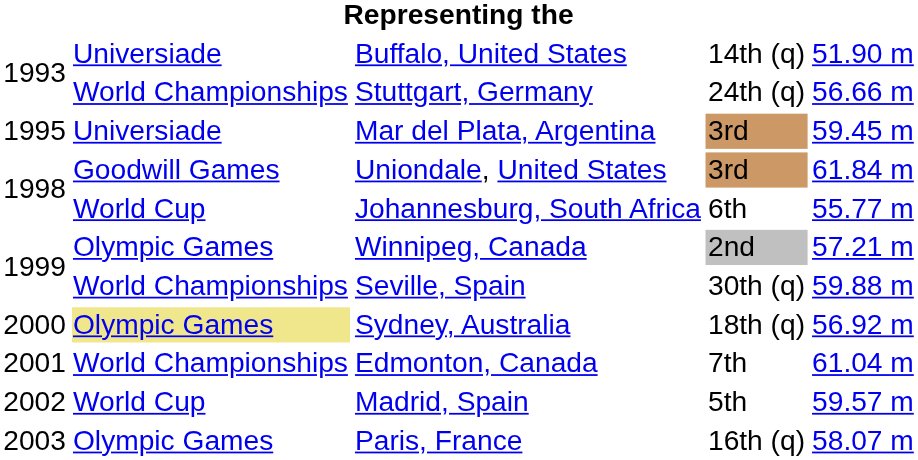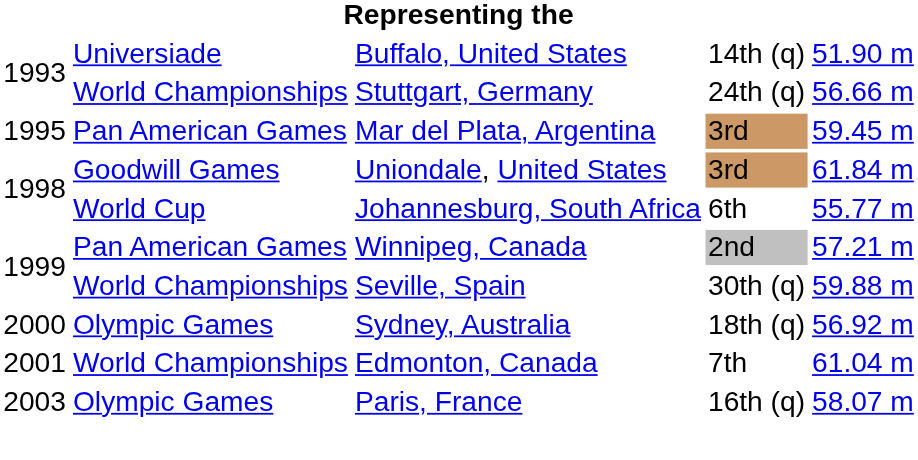 <table>
 <tr>
 <th colspan="5">Representing the </th>
 </tr>
 <tr>
 <td rowspan=2>1993</td>
 <td><a href='#'>Universiade</a></td>
 <td><a href='#'>Buffalo, United States</a></td>
 <td>14th (q)</td>
 <td><a href='#'>51.90 m</a></td>
 </tr>
 <tr>
 <td><a href='#'>World Championships</a></td>
 <td><a href='#'>Stuttgart, Germany</a></td>
 <td>24th (q)</td>
 <td><a href='#'>56.66 m</a></td>
 </tr>
 <tr>
 <td>1995</td>
-<td><a href='#'>Universiade</a></td>
+<td><a href='#'>Pan American Games</a></td>
 <td><a href='#'>Mar del Plata, Argentina</a></td>
 <td bgcolor="cc9966">3rd</td>
 <td><a href='#'>59.45 m</a></td>
 </tr>
 <tr>
 <td rowspan=2>1998</td>
 <td><a href='#'>Goodwill Games</a></td>
 <td><a href='#'>Uniondale</a>, <a href='#'>United States</a></td>
 <td bgcolor="cc9966">3rd</td>
 <td><a href='#'>61.84 m</a></td>
 </tr>
 <tr>
 <td><a href='#'>World Cup</a></td>
 <td><a href='#'>Johannesburg, South Africa</a></td>
 <td>6th</td>
 <td><a href='#'>55.77 m</a></td>
 </tr>
 <tr>
 <td rowspan=2>1999</td>
-<td><a href='#'>Olympic Games</a></td>
+<td><a href='#'>Pan American Games</a></td>
 <td><a href='#'>Winnipeg, Canada</a></td>
 <td bgcolor="silver">2nd</td>
 <td><a href='#'>57.21 m</a></td>
 </tr>
 <tr>
 <td><a href='#'>World Championships</a></td>
 <td><a href='#'>Seville, Spain</a></td>
 <td>30th (q)</td>
 <td><a href='#'>59.88 m</a></td>
 </tr>
 <tr>
 <td>2000</td>
-<td style="background: khaki;"><a href='#'>Olympic Games</a></td>
+<td><a href='#'>Olympic Games</a></td>
 <td><a href='#'>Sydney, Australia</a></td>
 <td>18th (q)</td>
 <td><a href='#'>56.92 m</a></td>
 </tr>
 <tr>
 <td>2001</td>
 <td><a href='#'>World Championships</a></td>
 <td><a href='#'>Edmonton, Canada</a></td>
 <td>7th</td>
 <td><a href='#'>61.04 m</a></td>
 </tr>
 <tr>
-<td>2002</td>
-<td><a href='#'>World Cup</a></td>
-<td><a href='#'>Madrid, Spain</a></td>
-<td>5th</td>
-<td><a href='#'>59.57 m</a></td>
-</tr>
-<tr>
 <td>2003</td>
 <td><a href='#'>Olympic Games</a></td>
 <td><a href='#'>Paris, France</a></td>
 <td>16th (q)</td>
 <td><a href='#'>58.07 m</a></td>
 </tr>
 </table>
